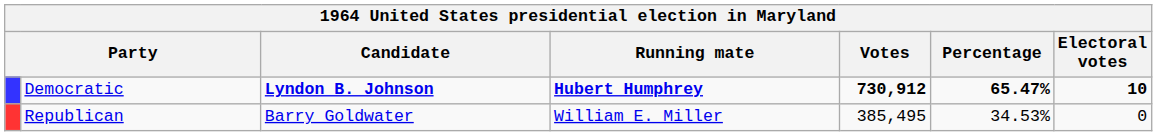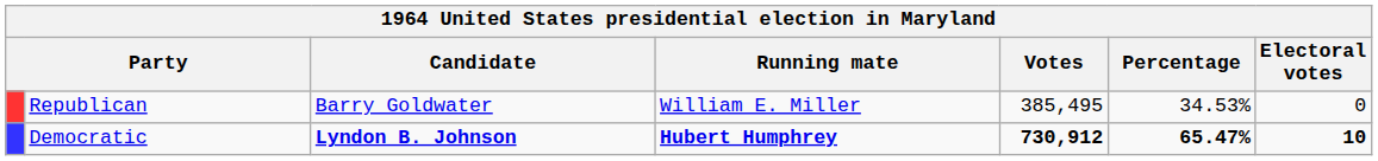 <table class="wikitable" style="font-size: 95%;">
 <tr>
 <th colspan="7">1964 United States presidential election in Maryland</th>
 </tr>
 <tr>
 <th colspan="2" style="width: 15em">Party</th>
 <th style="width: 17em">Candidate</th>
 <th style="width: 17em">Running mate</th>
 <th style="width: 5em">Votes</th>
 <th style="width: 7em">Percentage</th>
 <th style="width: 5em">Electoral votes</th>
 </tr>
 <tr>
+<th style="background-color:#FF3333; width: 3px"></th>
+<td style="width: 130px"><a href='#'>Republican</a></td>
+<td><a href='#'>Barry Goldwater</a></td>
+<td><a href='#'>William E. Miller</a></td>
+<td align="right">385,495</td>
+<td align="right">34.53%</td>
+<td align="right">0</td>
+</tr>
+<tr>
 <th style="background-color:#3333FF; width: 3px"></th>
 <td style="width: 130px"><a href='#'>Democratic</a></td>
 <td><strong><a href='#'>Lyndon B. Johnson</a></strong></td>
 <td><strong><a href='#'>Hubert Humphrey</a></strong></td>
 <td align="right"><strong>730,912</strong></td>
 <td align="right"><strong>65.47%</strong></td>
 <td align="right"><strong>10</strong></td>
 </tr>
-<tr>
-<th style="background-color:#FF3333; width: 3px"></th>
-<td style="width: 130px"><a href='#'>Republican</a></td>
-<td><a href='#'>Barry Goldwater</a></td>
-<td><a href='#'>William E. Miller</a></td>
-<td align="right">385,495</td>
-<td align="right">34.53%</td>
-<td align="right">0</td>
-</tr>
 </table>
